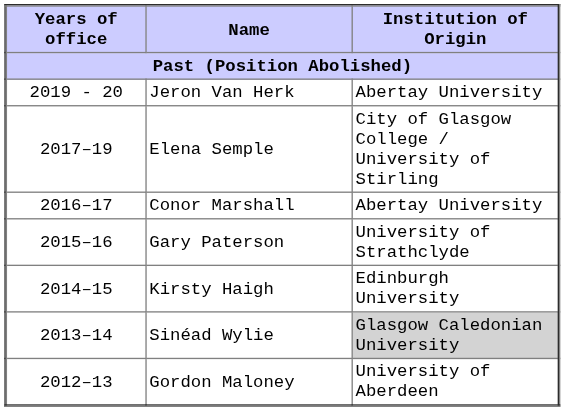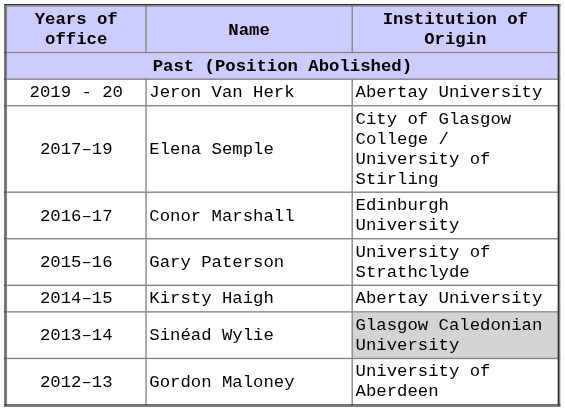 <table class="toccolours" align="center" border="2" cellspacing=0 cellpadding=2 style="text-align:center; border-collapse:collapse;">
 <tr style="background:#ccccff">
 <th width="100">Years of office</th>
 <th width="150">Name</th>
 <th width="150">Institution of Origin</th>
 </tr>
 <tr style="background:#ccccff">
 <th colspan=4>Past (Position Abolished)</th>
 </tr>
 <tr>
 <td>2019 - 20</td>
 <td align="left">Jeron Van Herk</td>
 <td align="left">Abertay University</td>
 </tr>
 <tr>
 <td>2017–19</td>
 <td align="left">Elena Semple</td>
 <td align="left">City of Glasgow College / University of Stirling</td>
 </tr>
 <tr>
 <td>2016–17</td>
 <td align="left">Conor Marshall</td>
-<td align="left">Abertay University</td>
+<td align="left">Edinburgh University</td>
 </tr>
 <tr>
 <td>2015–16</td>
 <td align="left">Gary Paterson</td>
 <td align="left">University of Strathclyde</td>
 </tr>
 <tr>
 <td>2014–15</td>
 <td align="left">Kirsty Haigh</td>
-<td align="left">Edinburgh University</td>
+<td align="left">Abertay University</td>
 </tr>
 <tr>
 <td>2013–14</td>
 <td align="left">Sinéad Wylie</td>
 <td align="left" style="background: lightgrey;">Glasgow Caledonian University</td>
 </tr>
 <tr>
 <td>2012–13</td>
 <td align="left">Gordon Maloney</td>
 <td align="left">University of Aberdeen</td>
 </tr>
 </table>
